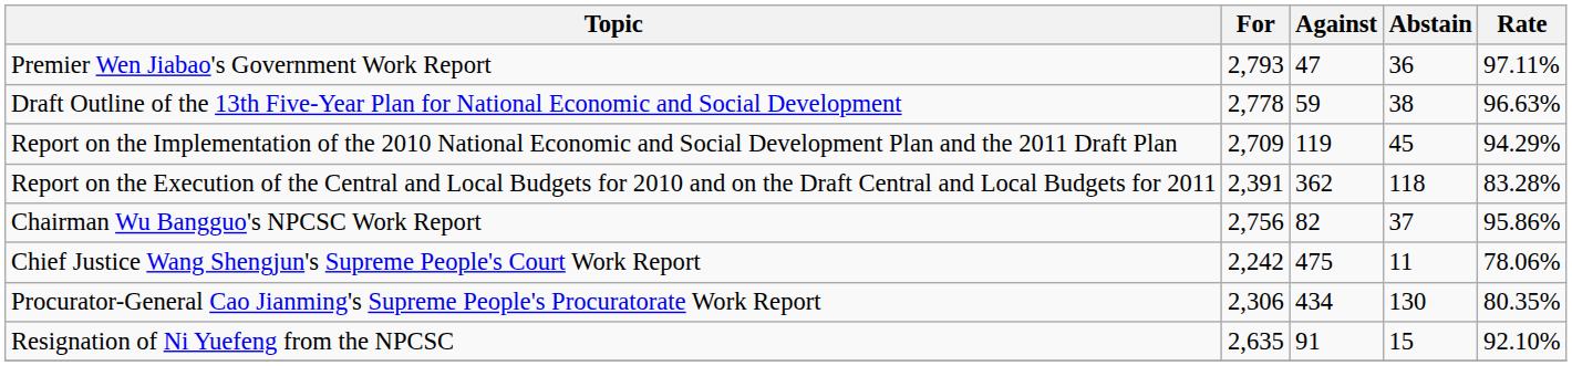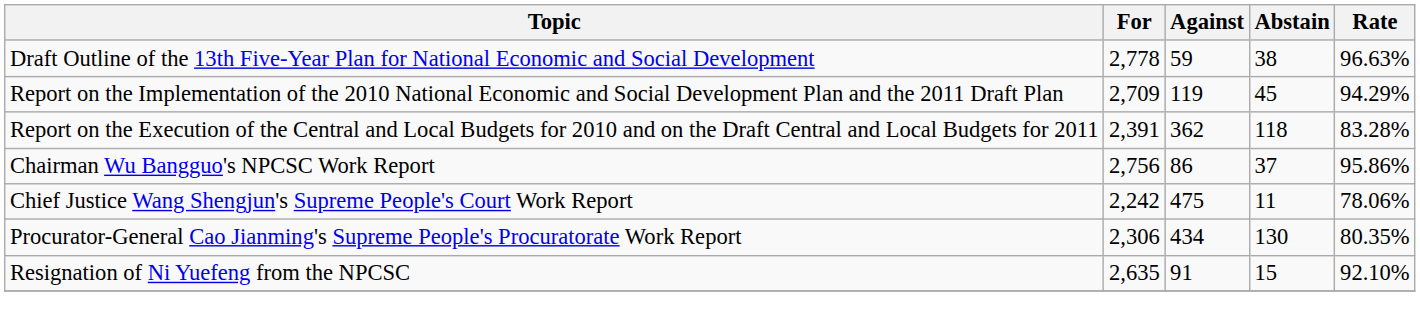 <table class="wikitable">
 <tr>
 <th>Topic</th>
 <th>For</th>
 <th>Against</th>
 <th>Abstain</th>
 <th>Rate</th>
-</tr>
-<tr>
-<td>Premier <a href='#'>Wen Jiabao</a>'s Government Work Report</td>
-<td>2,793</td>
-<td>47</td>
-<td>36</td>
-<td>97.11%</td>
 </tr>
 <tr>
 <td>Draft Outline of the <a href='#'>13th Five-Year Plan for National Economic and Social Development</a></td>
 <td>2,778</td>
 <td>59</td>
 <td>38</td>
 <td>96.63%</td>
 </tr>
 <tr>
 <td>Report on the Implementation of the 2010 National Economic and Social Development Plan and the 2011 Draft Plan</td>
 <td>2,709</td>
 <td>119</td>
 <td>45</td>
 <td>94.29%</td>
 </tr>
 <tr>
 <td>Report on the Execution of the Central and Local Budgets for 2010 and on the Draft Central and Local Budgets for 2011</td>
 <td>2,391</td>
 <td>362</td>
 <td>118</td>
 <td>83.28%</td>
 </tr>
 <tr>
 <td>Chairman <a href='#'>Wu Bangguo</a>'s NPCSC Work Report</td>
 <td>2,756</td>
-<td>82</td>
+<td>86</td>
 <td>37</td>
 <td>95.86%</td>
 </tr>
 <tr>
 <td>Chief Justice <a href='#'>Wang Shengjun</a>'s <a href='#'>Supreme People's Court</a> Work Report</td>
 <td>2,242</td>
 <td>475</td>
 <td>11</td>
 <td>78.06%</td>
 </tr>
 <tr>
 <td>Procurator-General <a href='#'>Cao Jianming</a>'s <a href='#'>Supreme People's Procuratorate</a> Work Report</td>
 <td>2,306</td>
 <td>434</td>
 <td>130</td>
 <td>80.35%</td>
 </tr>
 <tr>
 <td>Resignation of <a href='#'>Ni Yuefeng</a> from the NPCSC</td>
 <td>2,635</td>
 <td>91</td>
 <td>15</td>
 <td>92.10%</td>
 </tr>
 <tr>
 </tr>
 </table>
